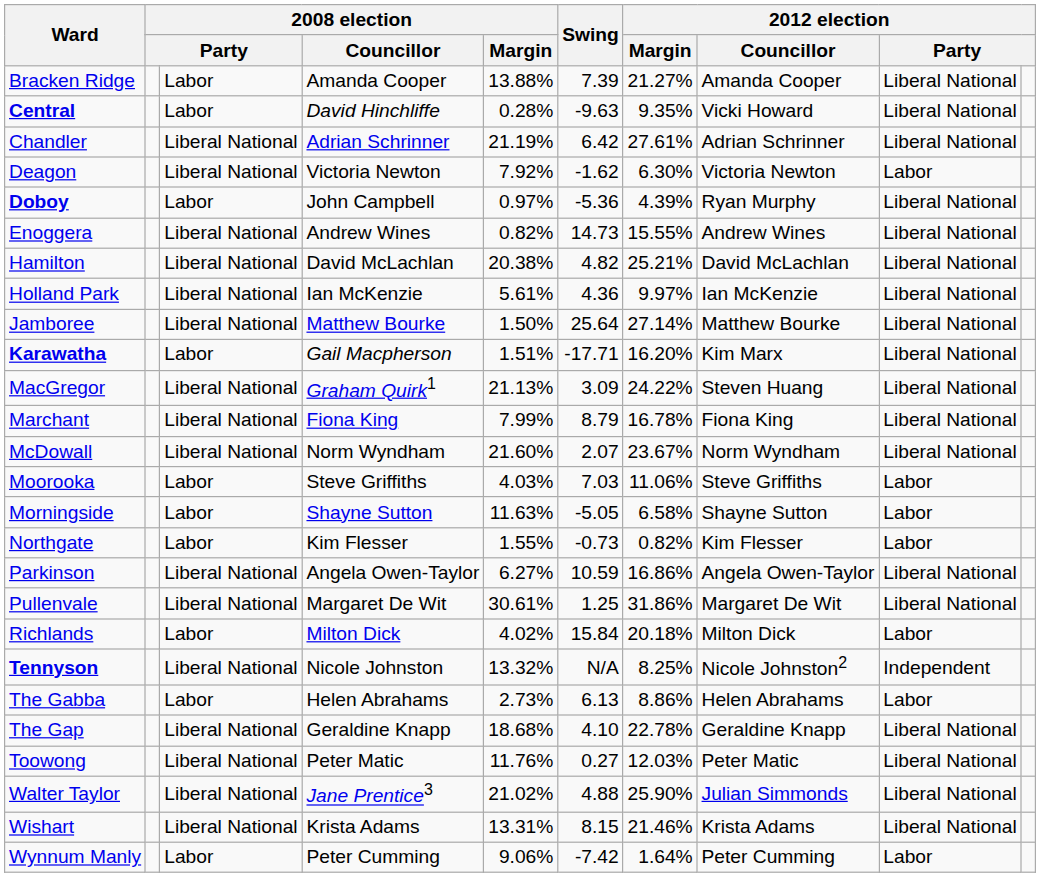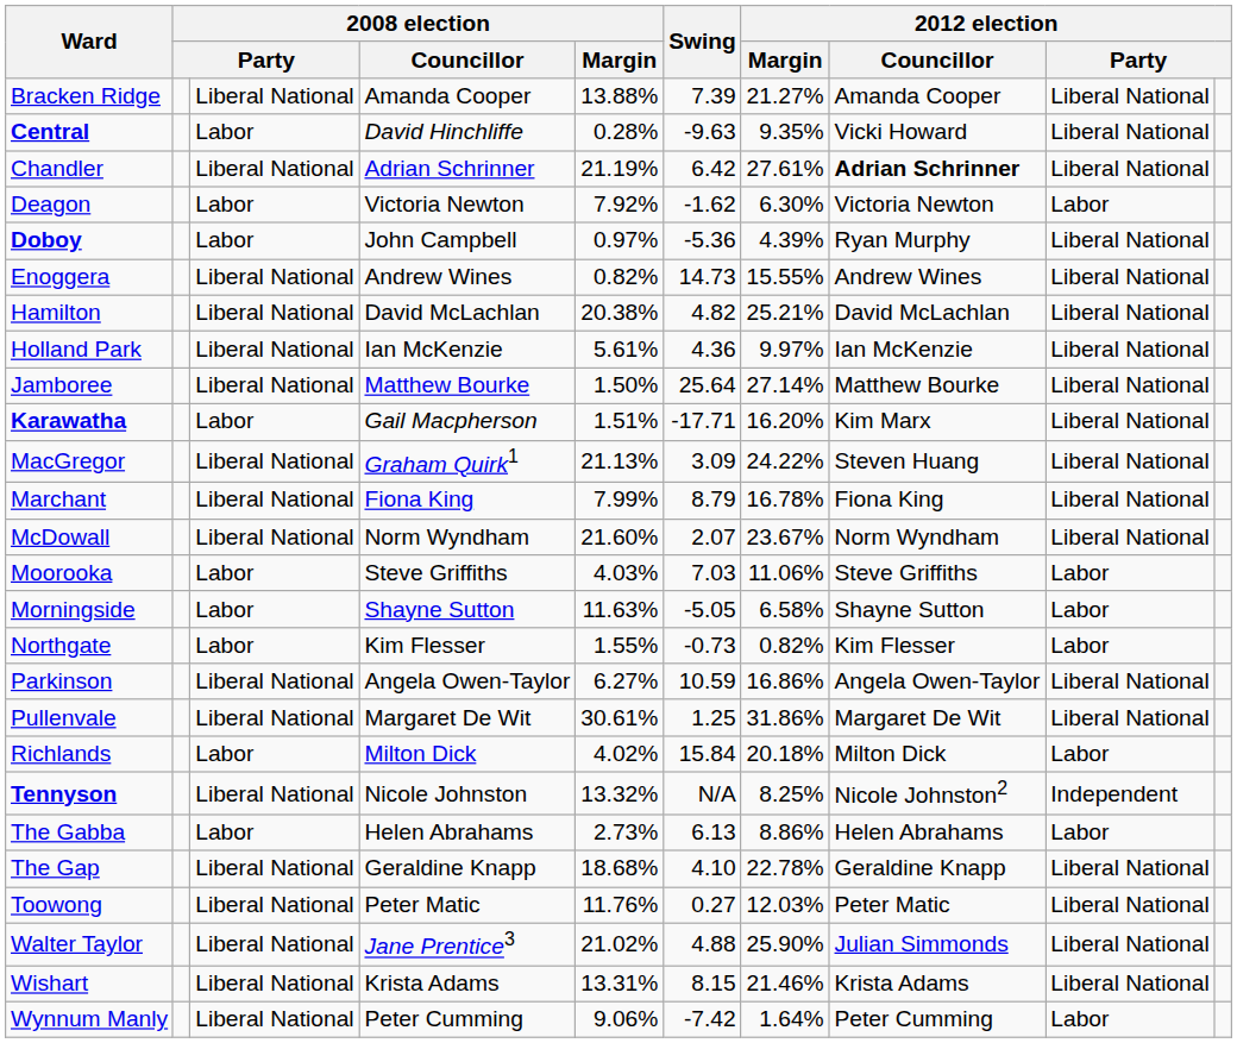 <table class="wikitable">
 <tr>
 <th rowspan="2" style="text-align:center">Ward</th>
 <th colspan="4" style="text-align:center">2008 election</th>
 <th rowspan="2" style="text-align:center">Swing</th>
 <th colspan="4" style="text-align:center">2012 election</th>
 </tr>
 <tr>
 <th colspan="2" style="text-align:center">Party</th>
 <th style="text-align:center">Councillor</th>
 <th style="text-align:center">Margin</th>
 <th style="text-align:center">Margin</th>
 <th style="text-align:center">Councillor</th>
 <th colspan="2" style="text-align:center">Party</th>
 </tr>
 <tr>
 <td><a href='#'>Bracken Ridge</a></td>
 <td> </td>
-<td>Labor</td>
+<td>Liberal National</td>
 <td>Amanda Cooper</td>
 <td style="text-align:right;">13.88%</td>
 <td style="text-align:right;">7.39</td>
 <td style="text-align:right;">21.27%</td>
 <td>Amanda Cooper</td>
 <td>Liberal National</td>
 <td> </td>
 </tr>
 <tr>
 <td><strong><a href='#'>Central</a></strong></td>
 <td> </td>
 <td>Labor</td>
 <td><em>David Hinchliffe</em></td>
 <td style="text-align:right;">0.28%</td>
 <td style="text-align:right;">-9.63</td>
 <td style="text-align:right;">9.35%</td>
 <td>Vicki Howard</td>
 <td>Liberal National</td>
 <td> </td>
 </tr>
 <tr>
 <td><a href='#'>Chandler</a></td>
 <td> </td>
 <td>Liberal National</td>
 <td><a href='#'>Adrian Schrinner</a></td>
 <td style="text-align:right;">21.19%</td>
 <td style="text-align:right;">6.42</td>
 <td style="text-align:right;">27.61%</td>
-<td>Adrian Schrinner</td>
+<td><strong>Adrian Schrinner</strong></td>
 <td>Liberal National</td>
 <td> </td>
 </tr>
 <tr>
 <td><a href='#'>Deagon</a></td>
 <td> </td>
-<td>Liberal National</td>
+<td>Labor</td>
 <td>Victoria Newton</td>
 <td style="text-align:right;">7.92%</td>
 <td style="text-align:right;">-1.62</td>
 <td style="text-align:right;">6.30%</td>
 <td>Victoria Newton</td>
 <td>Labor</td>
 <td> </td>
 </tr>
 <tr>
 <td><strong><a href='#'>Doboy</a></strong></td>
 <td> </td>
 <td>Labor</td>
 <td>John Campbell</td>
 <td style="text-align:right;">0.97%</td>
 <td style="text-align:right;">-5.36</td>
 <td style="text-align:right;">4.39%</td>
 <td>Ryan Murphy</td>
 <td>Liberal National</td>
 <td> </td>
 </tr>
 <tr>
 <td><a href='#'>Enoggera</a></td>
 <td> </td>
 <td>Liberal National</td>
 <td>Andrew Wines</td>
 <td style="text-align:right;">0.82%</td>
 <td style="text-align:right;">14.73</td>
 <td style="text-align:right;">15.55%</td>
 <td>Andrew Wines</td>
 <td>Liberal National</td>
 <td> </td>
 </tr>
 <tr>
 <td><a href='#'>Hamilton</a></td>
 <td> </td>
 <td>Liberal National</td>
 <td>David McLachlan</td>
 <td style="text-align:right;">20.38%</td>
 <td style="text-align:right;">4.82</td>
 <td style="text-align:right;">25.21%</td>
 <td>David McLachlan</td>
 <td>Liberal National</td>
 <td> </td>
 </tr>
 <tr>
 <td><a href='#'>Holland Park</a></td>
 <td> </td>
 <td>Liberal National</td>
 <td>Ian McKenzie</td>
 <td style="text-align:right;">5.61%</td>
 <td style="text-align:right;">4.36</td>
 <td style="text-align:right;">9.97%</td>
 <td>Ian McKenzie</td>
 <td>Liberal National</td>
 <td> </td>
 </tr>
 <tr>
 <td><a href='#'>Jamboree</a></td>
 <td> </td>
 <td>Liberal National</td>
 <td><a href='#'>Matthew Bourke</a></td>
 <td style="text-align:right;">1.50%</td>
 <td style="text-align:right;">25.64</td>
 <td style="text-align:right;">27.14%</td>
 <td>Matthew Bourke</td>
 <td>Liberal National</td>
 <td> </td>
 </tr>
 <tr>
 <td><strong><a href='#'>Karawatha</a></strong></td>
 <td> </td>
 <td>Labor</td>
 <td><em>Gail Macpherson</em></td>
 <td style="text-align:right;">1.51%</td>
 <td style="text-align:right;">-17.71</td>
 <td style="text-align:right;">16.20%</td>
 <td>Kim Marx</td>
 <td>Liberal National</td>
 <td> </td>
 </tr>
 <tr>
 <td><a href='#'>MacGregor</a></td>
 <td> </td>
 <td>Liberal National</td>
 <td><em><a href='#'>Graham Quirk</a></em><sup>1</sup></td>
 <td style="text-align:right;">21.13%</td>
 <td style="text-align:right;">3.09</td>
 <td style="text-align:right;">24.22%</td>
 <td>Steven Huang</td>
 <td>Liberal National</td>
 <td> </td>
 </tr>
 <tr>
 <td><a href='#'>Marchant</a></td>
 <td> </td>
 <td>Liberal National</td>
 <td><a href='#'>Fiona King</a></td>
 <td style="text-align:right;">7.99%</td>
 <td style="text-align:right;">8.79</td>
 <td style="text-align:right;">16.78%</td>
 <td>Fiona King</td>
 <td>Liberal National</td>
 <td> </td>
 </tr>
 <tr>
 <td><a href='#'>McDowall</a></td>
 <td> </td>
 <td>Liberal National</td>
 <td>Norm Wyndham</td>
 <td style="text-align:right;">21.60%</td>
 <td style="text-align:right;">2.07</td>
 <td style="text-align:right;">23.67%</td>
 <td>Norm Wyndham</td>
 <td>Liberal National</td>
 <td> </td>
 </tr>
 <tr>
 <td><a href='#'>Moorooka</a></td>
 <td> </td>
 <td>Labor</td>
 <td>Steve Griffiths</td>
 <td style="text-align:right;">4.03%</td>
 <td style="text-align:right;">7.03</td>
 <td style="text-align:right;">11.06%</td>
 <td>Steve Griffiths</td>
 <td>Labor</td>
 <td> </td>
 </tr>
 <tr>
 <td><a href='#'>Morningside</a></td>
 <td> </td>
 <td>Labor</td>
 <td><a href='#'>Shayne Sutton</a></td>
 <td style="text-align:right;">11.63%</td>
 <td style="text-align:right;">-5.05</td>
 <td style="text-align:right;">6.58%</td>
 <td>Shayne Sutton</td>
 <td>Labor</td>
 <td> </td>
 </tr>
 <tr>
 <td><a href='#'>Northgate</a></td>
 <td> </td>
 <td>Labor</td>
 <td>Kim Flesser</td>
 <td style="text-align:right;">1.55%</td>
 <td style="text-align:right;">-0.73</td>
 <td style="text-align:right;">0.82%</td>
 <td>Kim Flesser</td>
 <td>Labor</td>
 <td> </td>
 </tr>
 <tr>
 <td><a href='#'>Parkinson</a></td>
 <td> </td>
 <td>Liberal National</td>
 <td>Angela Owen-Taylor</td>
 <td style="text-align:right;">6.27%</td>
 <td style="text-align:right;">10.59</td>
 <td style="text-align:right;">16.86%</td>
 <td>Angela Owen-Taylor</td>
 <td>Liberal National</td>
 <td> </td>
 </tr>
 <tr>
 <td><a href='#'>Pullenvale</a></td>
 <td> </td>
 <td>Liberal National</td>
 <td>Margaret De Wit</td>
 <td style="text-align:right;">30.61%</td>
 <td style="text-align:right;">1.25</td>
 <td style="text-align:right;">31.86%</td>
 <td>Margaret De Wit</td>
 <td>Liberal National</td>
 <td> </td>
 </tr>
 <tr>
 <td><a href='#'>Richlands</a></td>
 <td> </td>
 <td>Labor</td>
 <td><a href='#'>Milton Dick</a></td>
 <td style="text-align:right;">4.02%</td>
 <td style="text-align:right;">15.84</td>
 <td style="text-align:right;">20.18%</td>
 <td>Milton Dick</td>
 <td>Labor</td>
 <td> </td>
 </tr>
 <tr>
 <td><strong><a href='#'>Tennyson</a></strong></td>
 <td> </td>
 <td>Liberal National</td>
 <td>Nicole Johnston</td>
 <td style="text-align:right;">13.32%</td>
 <td style="text-align:right;">N/A</td>
 <td style="text-align:right;">8.25%</td>
 <td>Nicole Johnston<sup>2</sup></td>
 <td>Independent</td>
 <td> </td>
 </tr>
 <tr>
 <td><a href='#'>The Gabba</a></td>
 <td> </td>
 <td>Labor</td>
 <td>Helen Abrahams</td>
 <td style="text-align:right;">2.73%</td>
 <td style="text-align:right;">6.13</td>
 <td style="text-align:right;">8.86%</td>
 <td>Helen Abrahams</td>
 <td>Labor</td>
 <td> </td>
 </tr>
 <tr>
 <td><a href='#'>The Gap</a></td>
 <td> </td>
 <td>Liberal National</td>
 <td>Geraldine Knapp</td>
 <td style="text-align:right;">18.68%</td>
 <td style="text-align:right;">4.10</td>
 <td style="text-align:right;">22.78%</td>
 <td>Geraldine Knapp</td>
 <td>Liberal National</td>
 <td> </td>
 </tr>
 <tr>
 <td><a href='#'>Toowong</a></td>
 <td> </td>
 <td>Liberal National</td>
 <td>Peter Matic</td>
 <td style="text-align:right;">11.76%</td>
 <td style="text-align:right;">0.27</td>
 <td style="text-align:right;">12.03%</td>
 <td>Peter Matic</td>
 <td>Liberal National</td>
 <td> </td>
 </tr>
 <tr>
 <td><a href='#'>Walter Taylor</a></td>
 <td> </td>
 <td>Liberal National</td>
 <td><em><a href='#'>Jane Prentice</a></em><sup>3</sup></td>
 <td style="text-align:right;">21.02%</td>
 <td style="text-align:right;">4.88</td>
 <td style="text-align:right;">25.90%</td>
 <td><a href='#'>Julian Simmonds</a></td>
 <td>Liberal National</td>
 <td> </td>
 </tr>
 <tr>
 <td><a href='#'>Wishart</a></td>
 <td> </td>
 <td>Liberal National</td>
 <td>Krista Adams</td>
 <td style="text-align:right;">13.31%</td>
 <td style="text-align:right;">8.15</td>
 <td style="text-align:right;">21.46%</td>
 <td>Krista Adams</td>
 <td>Liberal National</td>
 <td> </td>
 </tr>
 <tr>
 <td><a href='#'>Wynnum Manly</a></td>
 <td> </td>
-<td>Labor</td>
+<td>Liberal National</td>
 <td>Peter Cumming</td>
 <td style="text-align:right;">9.06%</td>
 <td style="text-align:right;">-7.42</td>
 <td style="text-align:right;">1.64%</td>
 <td>Peter Cumming</td>
 <td>Labor</td>
 <td> </td>
 </tr>
 </table>
